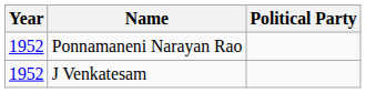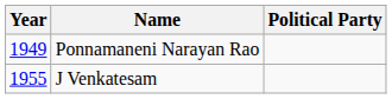 <table class="wikitable sortable">
 <tr>
 <th>Year</th>
 <th>Name</th>
 <th colspan="2">Political Party</th>
 </tr>
 <tr>
-<td><a href='#'>1952</a></td>
+<td><a href='#'>1949</a></td>
 <td>Ponnamaneni Narayan Rao</td>
 <td></td>
 </tr>
 <tr>
-<td><a href='#'>1952</a></td>
+<td><a href='#'>1955</a></td>
 <td>J Venkatesam</td>
 <td></td>
 </tr>
 </table>
